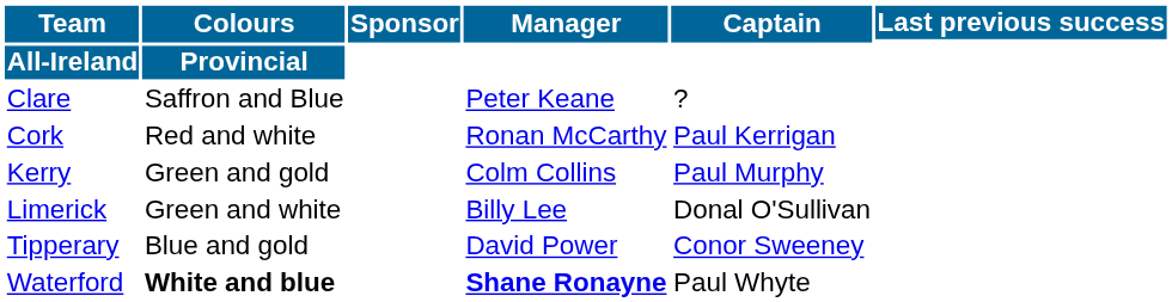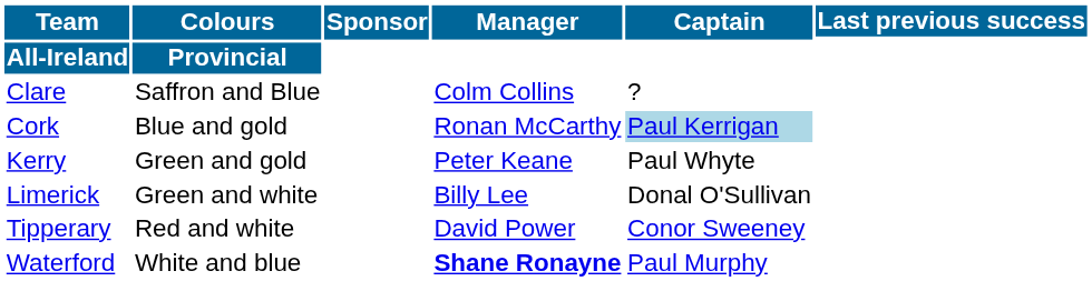 <table cellpadding="1" style="margin:1em auto;">
 <tr style="background:#069; color:white;">
 <th rowspan="2">Team</th>
 <th rowspan="2">Colours</th>
 <th rowspan="2">Sponsor</th>
 <th rowspan="2">Manager</th>
 <th rowspan="2">Captain</th>
 <th colspan="2">Last previous success</th>
 </tr>
 <tr>
 </tr>
 <tr style="background:#069; color:white;">
 <th>All-Ireland</th>
 <th>Provincial</th>
 </tr>
 <tr>
 <td><a href='#'>Clare</a></td>
 <td> Saffron and Blue</td>
 <td></td>
-<td><a href='#'>Peter Keane</a></td>
+<td><a href='#'>Colm Collins</a></td>
 <td>?</td>
 <td></td>
 <td></td>
 </tr>
 <tr>
 <td><a href='#'>Cork</a></td>
-<td> Red and white</td>
+<td> Blue and gold</td>
 <td></td>
 <td><a href='#'>Ronan McCarthy</a></td>
-<td><a href='#'>Paul Kerrigan</a></td>
+<td style="background: lightblue;"><a href='#'>Paul Kerrigan</a></td>
 <td></td>
 <td></td>
 </tr>
 <tr>
 <td><a href='#'>Kerry</a></td>
 <td> Green and gold</td>
 <td></td>
-<td><a href='#'>Colm Collins</a></td>
-<td><a href='#'>Paul Murphy</a></td>
+<td><a href='#'>Peter Keane</a></td>
+<td>Paul Whyte</td>
 <td></td>
 <td></td>
 </tr>
 <tr>
 <td><a href='#'>Limerick</a></td>
 <td> Green and white</td>
 <td></td>
 <td><a href='#'>Billy Lee</a></td>
 <td>Donal O'Sullivan</td>
 <td></td>
 <td></td>
 </tr>
 <tr>
 <td><a href='#'>Tipperary</a></td>
-<td> Blue and gold</td>
+<td> Red and white</td>
 <td></td>
 <td><a href='#'>David Power</a></td>
 <td><a href='#'>Conor Sweeney</a></td>
 <td></td>
 <td></td>
 </tr>
 <tr>
 <td><a href='#'>Waterford</a></td>
-<td><strong> White and blue</strong></td>
+<td> White and blue</td>
 <td></td>
 <td><strong><a href='#'>Shane Ronayne</a></strong></td>
-<td>Paul Whyte</td>
+<td><a href='#'>Paul Murphy</a></td>
 <td></td>
 <td></td>
 </tr>
 </table>
